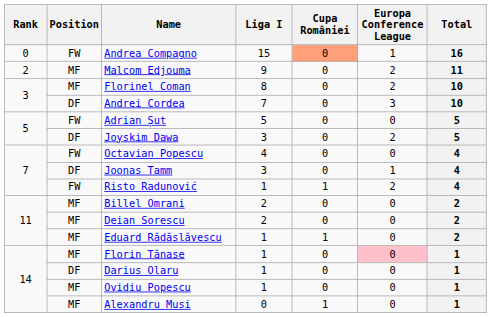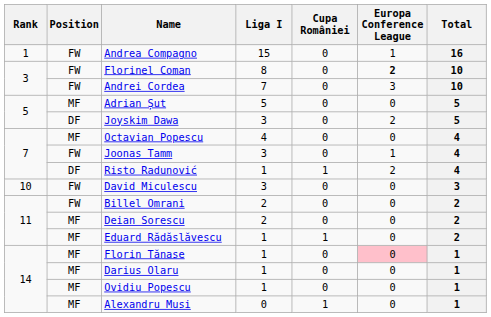 <table class="wikitable" style="text-align:center;">
 <tr>
 <th style="width:56px;">Rank</th>
 <th style="width:64px;">Position</th>
 <th style="width:200px;">Name</th>
 <th style="width:84px;">Liga I</th>
 <th style="width:84px;">Cupa României</th>
 <th style="width:84px;">Europa Conference League</th>
 <th style="width:84px;">Total</th>
 </tr>
 <tr>
-<td>0</td>
+<td>1</td>
 <td>FW</td>
 <td align="left"> <a href='#'>Andrea Compagno</a></td>
 <td>15</td>
-<td style="background: lightsalmon;">0</td>
+<td>0</td>
 <td>1</td>
 <th>16</th>
 </tr>
 <tr>
-<td>2</td>
-<td>MF</td>
-<td align="left"> <a href='#'>Malcom Edjouma</a></td>
-<td>9</td>
-<td>0</td>
-<td>2</td>
-<th>11</th>
-</tr>
-<tr>
 <td rowspan="2">3</td>
-<td>MF</td>
+<td>FW</td>
 <td align="left"> <a href='#'>Florinel Coman</a></td>
 <td>8</td>
 <td>0</td>
-<td>2</td>
+<td><strong>2</strong></td>
 <th>10</th>
 </tr>
 <tr>
-<td>DF</td>
+<td>FW</td>
 <td align="left"> <a href='#'>Andrei Cordea</a></td>
 <td>7</td>
 <td>0</td>
 <td>3</td>
 <th>10</th>
 </tr>
 <tr>
 <td rowspan="2">5</td>
-<td>FW</td>
+<td>MF</td>
 <td align="left"> <a href='#'>Adrian Șut</a></td>
 <td>5</td>
 <td>0</td>
 <td>0</td>
 <th>5</th>
 </tr>
 <tr>
 <td>DF</td>
 <td align="left"> <a href='#'>Joyskim Dawa</a></td>
 <td>3</td>
 <td>0</td>
 <td>2</td>
 <th>5</th>
 </tr>
 <tr>
 <td rowspan="3">7</td>
-<td>FW</td>
+<td>MF</td>
 <td align="left"> <a href='#'>Octavian Popescu</a></td>
 <td>4</td>
 <td>0</td>
 <td>0</td>
 <th>4</th>
 </tr>
 <tr>
-<td>DF</td>
+<td>FW</td>
 <td align="left"> <a href='#'>Joonas Tamm</a></td>
 <td>3</td>
 <td>0</td>
 <td>1</td>
 <th>4</th>
 </tr>
 <tr>
-<td>FW</td>
+<td>DF</td>
 <td align="left"> <a href='#'>Risto Radunović</a></td>
 <td>1</td>
 <td>1</td>
 <td>2</td>
 <th>4</th>
 </tr>
 <tr>
+<td>10</td>
+<td>FW</td>
+<td align="left"> <a href='#'>David Miculescu</a></td>
+<td>3</td>
+<td>0</td>
+<td>0</td>
+<th>3</th>
+</tr>
+<tr>
 <td rowspan="3">11</td>
-<td>MF</td>
+<td>FW</td>
 <td align="left"> <a href='#'>Billel Omrani</a></td>
 <td>2</td>
 <td>0</td>
 <td>0</td>
 <th>2</th>
 </tr>
 <tr>
 <td>MF</td>
 <td align="left"> <a href='#'>Deian Sorescu</a></td>
 <td>2</td>
 <td>0</td>
 <td>0</td>
 <th>2</th>
 </tr>
 <tr>
 <td>MF</td>
 <td align="left"> <a href='#'>Eduard Rădăslăvescu</a></td>
 <td>1</td>
 <td>1</td>
 <td>0</td>
 <th>2</th>
 </tr>
 <tr>
 <td rowspan="4">14</td>
 <td>MF</td>
 <td align="left"> <a href='#'>Florin Tănase</a></td>
 <td>1</td>
 <td>0</td>
 <td style="background: pink;">0</td>
 <th>1</th>
 </tr>
 <tr>
-<td>DF</td>
+<td>MF</td>
 <td align="left"> <a href='#'>Darius Olaru</a></td>
 <td>1</td>
 <td>0</td>
 <td>0</td>
 <th>1</th>
 </tr>
 <tr>
 <td>MF</td>
 <td align="left"> <a href='#'>Ovidiu Popescu</a></td>
 <td>1</td>
 <td>0</td>
 <td>0</td>
 <th>1</th>
 </tr>
 <tr>
 <td>MF</td>
 <td align="left"> <a href='#'>Alexandru Musi</a></td>
 <td>0</td>
 <td>1</td>
 <td>0</td>
 <th>1</th>
 </tr>
 </table>
